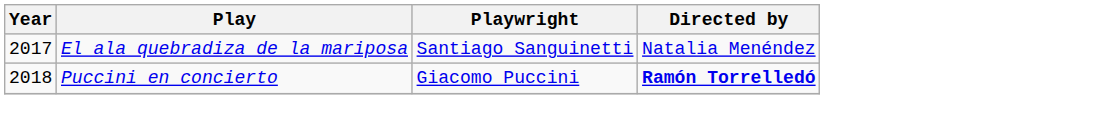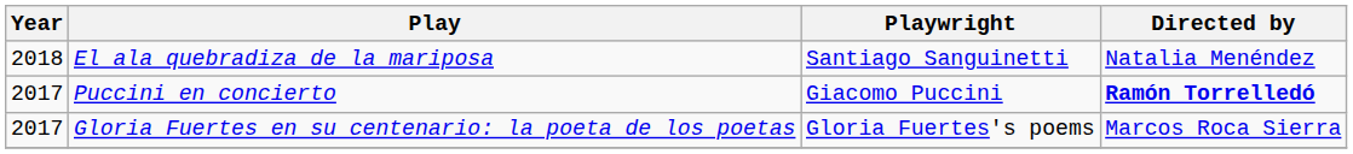 <table class="wikitable">
 <tr>
 <th>Year</th>
 <th>Play</th>
 <th>Playwright</th>
 <th>Directed by</th>
 </tr>
 <tr>
-<td>2017</td>
+<td>2018</td>
 <td><em><a href='#'>El ala quebradiza de la mariposa</a></em></td>
 <td><a href='#'>Santiago Sanguinetti</a></td>
 <td><a href='#'>Natalia Menéndez</a></td>
 </tr>
 <tr>
-<td>2018</td>
+<td>2017</td>
 <td><em><a href='#'>Puccini en concierto</a></em></td>
 <td><a href='#'>Giacomo Puccini</a></td>
 <td><strong><a href='#'>Ramón Torrelledó</a></strong></td>
 </tr>
 <tr>
+<td>2017</td>
+<td><em><a href='#'>Gloria Fuertes en su centenario: la poeta de los poetas</a></em></td>
+<td><a href='#'>Gloria Fuertes</a>'s poems</td>
+<td><a href='#'>Marcos Roca Sierra</a></td>
+</tr>
+<tr>
 </tr>
 </table>
